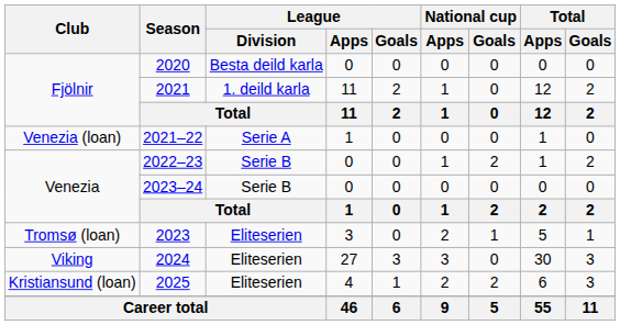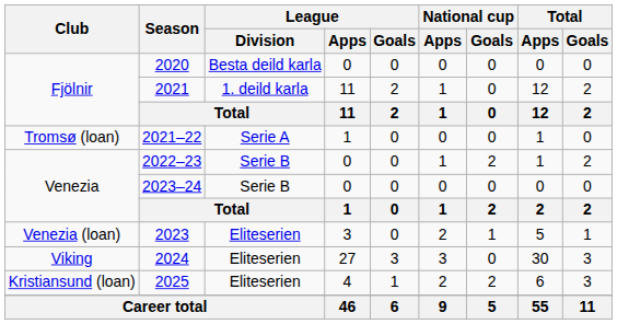 <table class="wikitable" style="text-align: center;">
 <tr>
 <th rowspan="2">Club</th>
 <th rowspan="2">Season</th>
 <th colspan="3">League</th>
 <th colspan="2">National cup</th>
 <th colspan="2">Total</th>
 </tr>
 <tr>
 <th>Division</th>
 <th>Apps</th>
 <th>Goals</th>
 <th>Apps</th>
 <th>Goals</th>
 <th>Apps</th>
 <th>Goals</th>
 </tr>
 <tr>
 <td rowspan="3"><a href='#'>Fjölnir</a></td>
 <td><a href='#'>2020</a></td>
 <td><a href='#'>Besta deild karla</a></td>
 <td>0</td>
 <td>0</td>
 <td>0</td>
 <td>0</td>
 <td>0</td>
 <td>0</td>
 </tr>
 <tr>
 <td><a href='#'>2021</a></td>
 <td><a href='#'>1. deild karla</a></td>
 <td>11</td>
 <td>2</td>
 <td>1</td>
 <td>0</td>
 <td>12</td>
 <td>2</td>
 </tr>
 <tr>
 <th colspan="2">Total</th>
 <th>11</th>
 <th>2</th>
 <th>1</th>
 <th>0</th>
 <th>12</th>
 <th>2</th>
 </tr>
 <tr>
-<td><a href='#'>Venezia</a> (loan)</td>
+<td><a href='#'>Tromsø</a> (loan)</td>
 <td><a href='#'>2021–22</a></td>
 <td><a href='#'>Serie A</a></td>
 <td>1</td>
 <td>0</td>
 <td>0</td>
 <td>0</td>
 <td>1</td>
 <td>0</td>
 </tr>
 <tr>
 <td rowspan="3">Venezia</td>
 <td><a href='#'>2022–23</a></td>
 <td><a href='#'>Serie B</a></td>
 <td>0</td>
 <td>0</td>
 <td>1</td>
 <td>2</td>
 <td>1</td>
 <td>2</td>
 </tr>
 <tr>
 <td><a href='#'>2023–24</a></td>
 <td>Serie B</td>
 <td>0</td>
 <td>0</td>
 <td>0</td>
 <td>0</td>
 <td>0</td>
 <td>0</td>
 </tr>
 <tr>
 <th colspan="2">Total</th>
 <th>1</th>
 <th>0</th>
 <th>1</th>
 <th>2</th>
 <th>2</th>
 <th>2</th>
 </tr>
 <tr>
-<td><a href='#'>Tromsø</a> (loan)</td>
+<td><a href='#'>Venezia</a> (loan)</td>
 <td><a href='#'>2023</a></td>
 <td><a href='#'>Eliteserien</a></td>
 <td>3</td>
 <td>0</td>
 <td>2</td>
 <td>1</td>
 <td>5</td>
 <td>1</td>
 </tr>
 <tr>
 <td><a href='#'>Viking</a></td>
 <td><a href='#'>2024</a></td>
 <td>Eliteserien</td>
 <td>27</td>
 <td>3</td>
 <td>3</td>
 <td>0</td>
 <td>30</td>
 <td>3</td>
 </tr>
 <tr>
 <td><a href='#'>Kristiansund</a> (loan)</td>
 <td><a href='#'>2025</a></td>
 <td>Eliteserien</td>
 <td>4</td>
 <td>1</td>
 <td>2</td>
 <td>2</td>
 <td>6</td>
 <td>3</td>
 </tr>
 <tr>
 </tr>
 <tr>
 <th colspan="3">Career total</th>
 <th>46</th>
 <th>6</th>
 <th>9</th>
 <th>5</th>
 <th>55</th>
 <th>11</th>
 </tr>
 </table>
